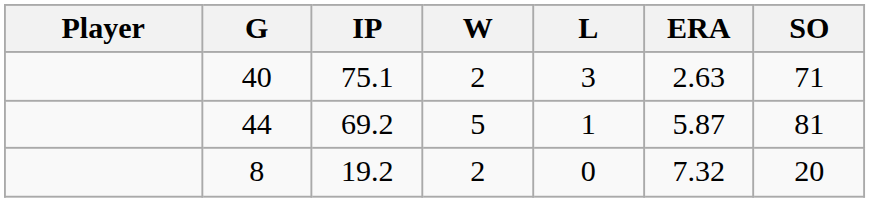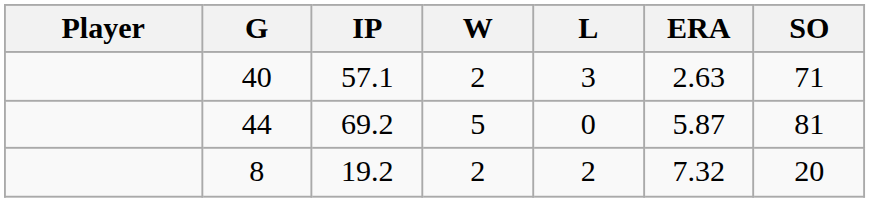 <table class="wikitable sortable">
 <tr>
 <th bgcolor="#DDDDFF" width="16%">Player</th>
 <th bgcolor="#DDDDFF" width="9%">G</th>
 <th bgcolor="#DDDDFF" width="9%">IP</th>
 <th bgcolor="#DDDDFF" width="9%">W</th>
 <th bgcolor="#DDDDFF" width="9%">L</th>
 <th bgcolor="#DDDDFF" width="9%">ERA</th>
 <th bgcolor="#DDDDFF" width="9%">SO</th>
 </tr>
 <tr align="center">
 <td></td>
 <td>40</td>
-<td>75.1</td>
+<td>57.1</td>
 <td>2</td>
 <td>3</td>
 <td>2.63</td>
 <td>71</td>
 </tr>
 <tr align=center>
 <td></td>
 <td>44</td>
 <td>69.2</td>
 <td>5</td>
-<td>1</td>
+<td>0</td>
 <td>5.87</td>
 <td>81</td>
 </tr>
 <tr align="center">
 <td></td>
 <td>8</td>
 <td>19.2</td>
 <td>2</td>
-<td>0</td>
+<td>2</td>
 <td>7.32</td>
 <td>20</td>
 </tr>
 </table>
